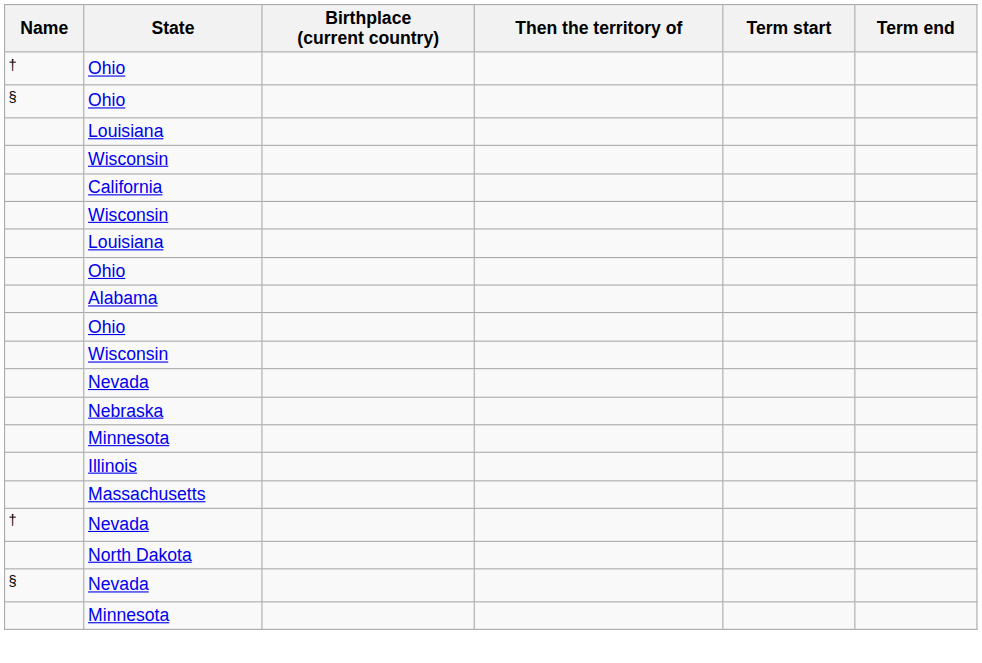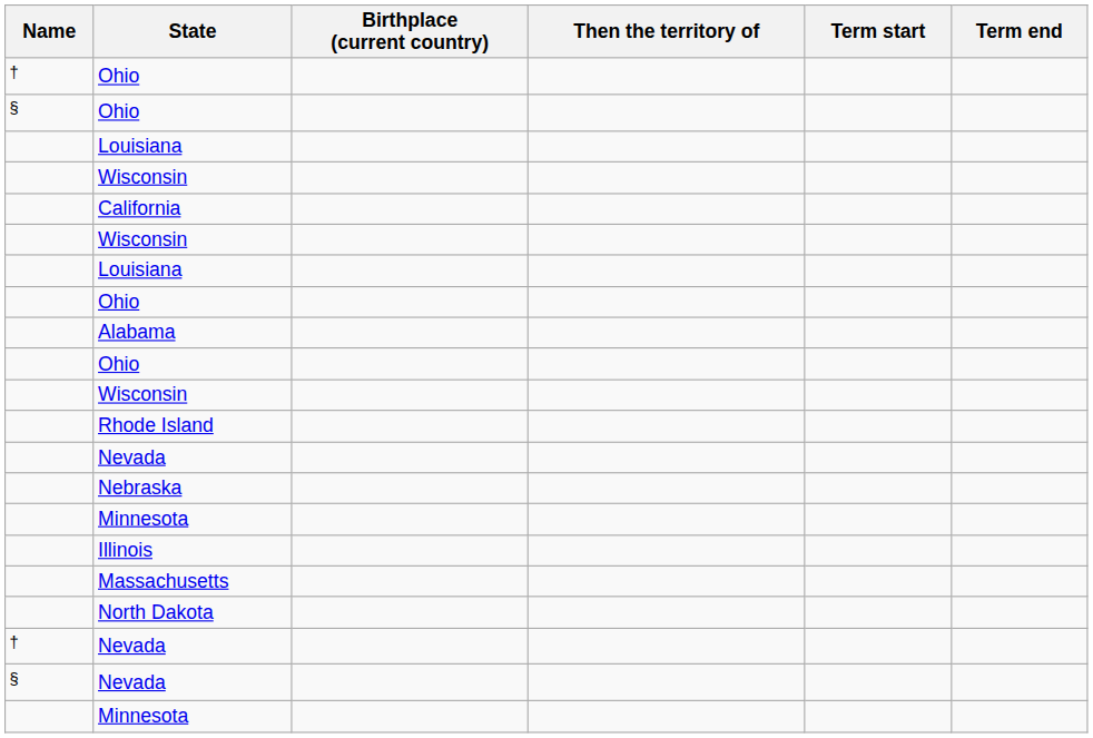 <table class="wikitable sortable" width="70%">
 <tr>
 <th>Name</th>
 <th>State</th>
 <th>Birthplace <br>(current country)</th>
 <th>Then the territory of</th>
 <th>Term start</th>
 <th>Term end</th>
 </tr>
 <tr>
 <td><sup>†</sup></td>
 <td><a href='#'>Ohio</a></td>
 <td></td>
 <td></td>
 <td align=center></td>
 <td align=center></td>
 </tr>
 <tr>
 <td><sup>§</sup></td>
 <td><a href='#'>Ohio</a></td>
 <td></td>
 <td></td>
 <td align=center></td>
 <td align=center></td>
 </tr>
 <tr>
 <td></td>
 <td><a href='#'>Louisiana</a></td>
 <td></td>
 <td></td>
 <td align=center></td>
 <td align=center></td>
 </tr>
 <tr>
 <td></td>
 <td><a href='#'>Wisconsin</a></td>
 <td></td>
 <td></td>
 <td align=center></td>
 <td align=center></td>
 </tr>
 <tr>
 <td></td>
 <td><a href='#'>California</a></td>
 <td></td>
 <td></td>
 <td align=center></td>
 <td align=center></td>
 </tr>
 <tr>
 <td></td>
 <td><a href='#'>Wisconsin</a></td>
 <td></td>
 <td></td>
 <td align=center></td>
 <td align=center></td>
 </tr>
 <tr>
 <td></td>
 <td><a href='#'>Louisiana</a></td>
 <td></td>
 <td></td>
 <td align=center></td>
 <td align=center></td>
 </tr>
 <tr>
 <td></td>
 <td><a href='#'>Ohio</a></td>
 <td></td>
 <td></td>
 <td align=center></td>
 <td align=center></td>
 </tr>
 <tr>
 <td></td>
 <td><a href='#'>Alabama</a></td>
 <td></td>
 <td></td>
 <td align=center></td>
 <td align=center></td>
 </tr>
 <tr>
 <td></td>
 <td><a href='#'>Ohio</a></td>
 <td></td>
 <td></td>
 <td align=center></td>
 <td align=center></td>
 </tr>
 <tr>
 <td></td>
 <td><a href='#'>Wisconsin</a></td>
 <td></td>
 <td></td>
 <td align=center></td>
 <td align=center></td>
 </tr>
 <tr>
 <td></td>
+<td><a href='#'>Rhode Island</a></td>
+<td></td>
+<td></td>
+<td align=center></td>
+<td align=center></td>
+</tr>
+<tr>
+<td></td>
 <td><a href='#'>Nevada</a></td>
 <td></td>
 <td></td>
 <td align=center></td>
 <td align=center></td>
 </tr>
 <tr>
 <td></td>
 <td><a href='#'>Nebraska</a></td>
 <td></td>
 <td></td>
 <td align=center></td>
 <td align=center></td>
 </tr>
 <tr>
 <td></td>
 <td><a href='#'>Minnesota</a></td>
 <td></td>
 <td></td>
 <td align=center></td>
 <td align=center></td>
 </tr>
 <tr>
 <td></td>
 <td><a href='#'>Illinois</a></td>
 <td></td>
 <td></td>
 <td align=center></td>
 <td align=center></td>
 </tr>
 <tr>
 <td></td>
 <td><a href='#'>Massachusetts</a></td>
 <td></td>
 <td></td>
 <td align=center></td>
 <td align=center></td>
 </tr>
 <tr>
-<td><sup>†</sup></td>
-<td><a href='#'>Nevada</a></td>
+<td></td>
+<td><a href='#'>North Dakota</a></td>
 <td></td>
 <td></td>
 <td align=center></td>
 <td align=center></td>
 </tr>
 <tr>
-<td></td>
-<td><a href='#'>North Dakota</a></td>
+<td><sup>†</sup></td>
+<td><a href='#'>Nevada</a></td>
 <td></td>
 <td></td>
 <td align=center></td>
 <td align=center></td>
 </tr>
 <tr>
 <td><sup>§</sup></td>
 <td><a href='#'>Nevada</a></td>
 <td></td>
 <td></td>
 <td align=center></td>
 <td align=center></td>
 </tr>
 <tr>
 <td></td>
 <td><a href='#'>Minnesota</a></td>
 <td></td>
 <td></td>
 <td align=center></td>
 <td align=center></td>
 </tr>
 </table>
